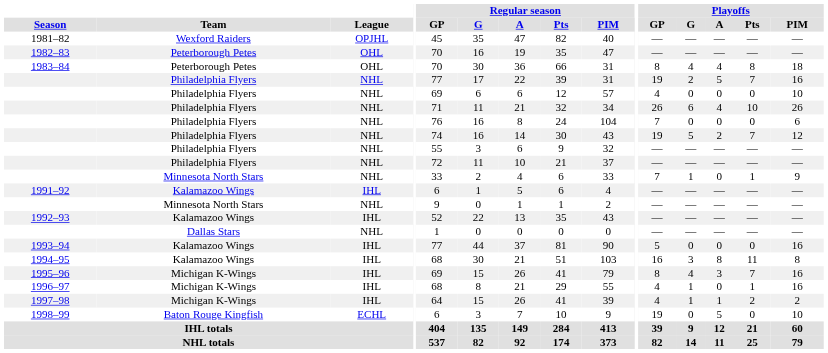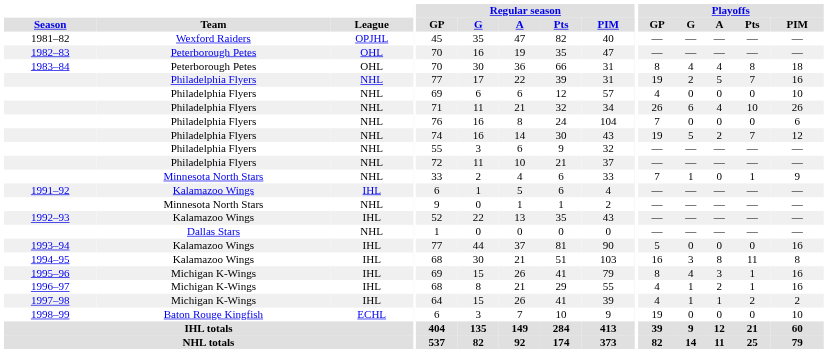 <table border="0" cellpadding="1" cellspacing="0" style="text-align:center; width:75%">
 <tr bgcolor="#e0e0e0">
 <th colspan="3" bgcolor="#ffffff"></th>
 <th rowspan="99" bgcolor="#ffffff"></th>
 <th colspan="5"><a href='#'>Regular season</a></th>
 <th rowspan="99" bgcolor="#ffffff"></th>
 <th colspan="5"><a href='#'>Playoffs</a></th>
 </tr>
 <tr bgcolor="#e0e0e0">
 <th><a href='#'>Season</a></th>
 <th>Team</th>
 <th>League</th>
 <th>GP</th>
 <th><a href='#'>G</a></th>
 <th><a href='#'>A</a></th>
 <th><a href='#'>Pts</a></th>
 <th><a href='#'>PIM</a></th>
 <th>GP</th>
 <th>G</th>
 <th>A</th>
 <th>Pts</th>
 <th>PIM</th>
 </tr>
 <tr>
 <td>1981–82</td>
 <td><a href='#'>Wexford Raiders</a></td>
 <td><a href='#'>OPJHL</a></td>
 <td>45</td>
 <td>35</td>
 <td>47</td>
 <td>82</td>
 <td>40</td>
 <td>—</td>
 <td>—</td>
 <td>—</td>
 <td>—</td>
 <td>—</td>
 </tr>
 <tr bgcolor="#f0f0f0">
 <td><a href='#'>1982–83</a></td>
 <td><a href='#'>Peterborough Petes</a></td>
 <td><a href='#'>OHL</a></td>
 <td>70</td>
 <td>16</td>
 <td>19</td>
 <td>35</td>
 <td>47</td>
 <td>—</td>
 <td>—</td>
 <td>—</td>
 <td>—</td>
 <td>—</td>
 </tr>
 <tr>
 <td><a href='#'>1983–84</a></td>
 <td>Peterborough Petes</td>
 <td>OHL</td>
 <td>70</td>
 <td>30</td>
 <td>36</td>
 <td>66</td>
 <td>31</td>
 <td>8</td>
 <td>4</td>
 <td>4</td>
 <td>8</td>
 <td>18</td>
 </tr>
 <tr bgcolor="#f0f0f0">
 <td></td>
 <td><a href='#'>Philadelphia Flyers</a></td>
 <td><a href='#'>NHL</a></td>
 <td>77</td>
 <td>17</td>
 <td>22</td>
 <td>39</td>
 <td>31</td>
 <td>19</td>
 <td>2</td>
 <td>5</td>
 <td>7</td>
 <td>16</td>
 </tr>
 <tr>
 <td></td>
 <td>Philadelphia Flyers</td>
 <td>NHL</td>
 <td>69</td>
 <td>6</td>
 <td>6</td>
 <td>12</td>
 <td>57</td>
 <td>4</td>
 <td>0</td>
 <td>0</td>
 <td>0</td>
 <td>10</td>
 </tr>
 <tr bgcolor="#f0f0f0">
 <td></td>
 <td>Philadelphia Flyers</td>
 <td>NHL</td>
 <td>71</td>
 <td>11</td>
 <td>21</td>
 <td>32</td>
 <td>34</td>
 <td>26</td>
 <td>6</td>
 <td>4</td>
 <td>10</td>
 <td>26</td>
 </tr>
 <tr>
 <td></td>
 <td>Philadelphia Flyers</td>
 <td>NHL</td>
 <td>76</td>
 <td>16</td>
 <td>8</td>
 <td>24</td>
 <td>104</td>
 <td>7</td>
 <td>0</td>
 <td>0</td>
 <td>0</td>
 <td>6</td>
 </tr>
 <tr bgcolor="#f0f0f0">
 <td></td>
 <td>Philadelphia Flyers</td>
 <td>NHL</td>
 <td>74</td>
 <td>16</td>
 <td>14</td>
 <td>30</td>
 <td>43</td>
 <td>19</td>
 <td>5</td>
 <td>2</td>
 <td>7</td>
 <td>12</td>
 </tr>
 <tr>
 <td></td>
 <td>Philadelphia Flyers</td>
 <td>NHL</td>
 <td>55</td>
 <td>3</td>
 <td>6</td>
 <td>9</td>
 <td>32</td>
 <td>—</td>
 <td>—</td>
 <td>—</td>
 <td>—</td>
 <td>—</td>
 </tr>
 <tr bgcolor="#f0f0f0">
 <td></td>
 <td>Philadelphia Flyers</td>
 <td>NHL</td>
 <td>72</td>
 <td>11</td>
 <td>10</td>
 <td>21</td>
 <td>37</td>
 <td>—</td>
 <td>—</td>
 <td>—</td>
 <td>—</td>
 <td>—</td>
 </tr>
 <tr>
 <td></td>
 <td><a href='#'>Minnesota North Stars</a></td>
 <td>NHL</td>
 <td>33</td>
 <td>2</td>
 <td>4</td>
 <td>6</td>
 <td>33</td>
 <td>7</td>
 <td>1</td>
 <td>0</td>
 <td>1</td>
 <td>9</td>
 </tr>
 <tr bgcolor="#f0f0f0">
 <td><a href='#'>1991–92</a></td>
 <td><a href='#'>Kalamazoo Wings</a></td>
 <td><a href='#'>IHL</a></td>
 <td>6</td>
 <td>1</td>
 <td>5</td>
 <td>6</td>
 <td>4</td>
 <td>—</td>
 <td>—</td>
 <td>—</td>
 <td>—</td>
 <td>—</td>
 </tr>
 <tr>
 <td></td>
 <td>Minnesota North Stars</td>
 <td>NHL</td>
 <td>9</td>
 <td>0</td>
 <td>1</td>
 <td>1</td>
 <td>2</td>
 <td>—</td>
 <td>—</td>
 <td>—</td>
 <td>—</td>
 <td>—</td>
 </tr>
 <tr bgcolor="#f0f0f0">
 <td><a href='#'>1992–93</a></td>
 <td>Kalamazoo Wings</td>
 <td>IHL</td>
 <td>52</td>
 <td>22</td>
 <td>13</td>
 <td>35</td>
 <td>43</td>
 <td>—</td>
 <td>—</td>
 <td>—</td>
 <td>—</td>
 <td>—</td>
 </tr>
 <tr>
 <td></td>
 <td><a href='#'>Dallas Stars</a></td>
 <td>NHL</td>
 <td>1</td>
 <td>0</td>
 <td>0</td>
 <td>0</td>
 <td>0</td>
 <td>—</td>
 <td>—</td>
 <td>—</td>
 <td>—</td>
 <td>—</td>
 </tr>
 <tr bgcolor="#f0f0f0">
 <td><a href='#'>1993–94</a></td>
 <td>Kalamazoo Wings</td>
 <td>IHL</td>
 <td>77</td>
 <td>44</td>
 <td>37</td>
 <td>81</td>
 <td>90</td>
 <td>5</td>
 <td>0</td>
 <td>0</td>
 <td>0</td>
 <td>16</td>
 </tr>
 <tr>
 <td><a href='#'>1994–95</a></td>
 <td>Kalamazoo Wings</td>
 <td>IHL</td>
 <td>68</td>
 <td>30</td>
 <td>21</td>
 <td>51</td>
 <td>103</td>
 <td>16</td>
 <td>3</td>
 <td>8</td>
 <td>11</td>
 <td>8</td>
 </tr>
 <tr bgcolor="#f0f0f0">
 <td><a href='#'>1995–96</a></td>
 <td>Michigan K-Wings</td>
 <td>IHL</td>
 <td>69</td>
 <td>15</td>
 <td>26</td>
 <td>41</td>
 <td>79</td>
 <td>8</td>
 <td>4</td>
 <td>3</td>
-<td>7</td>
+<td>1</td>
 <td>16</td>
 </tr>
 <tr>
 <td><a href='#'>1996–97</a></td>
 <td>Michigan K-Wings</td>
 <td>IHL</td>
 <td>68</td>
 <td>8</td>
 <td>21</td>
 <td>29</td>
 <td>55</td>
 <td>4</td>
 <td>1</td>
-<td>0</td>
+<td>2</td>
 <td>1</td>
 <td>16</td>
 </tr>
 <tr bgcolor="#f0f0f0">
 <td><a href='#'>1997–98</a></td>
 <td>Michigan K-Wings</td>
 <td>IHL</td>
 <td>64</td>
 <td>15</td>
 <td>26</td>
 <td>41</td>
 <td>39</td>
 <td>4</td>
 <td>1</td>
 <td>1</td>
 <td>2</td>
 <td>2</td>
 </tr>
 <tr>
 <td><a href='#'>1998–99</a></td>
 <td><a href='#'>Baton Rouge Kingfish</a></td>
 <td><a href='#'>ECHL</a></td>
 <td>6</td>
 <td>3</td>
 <td>7</td>
 <td>10</td>
 <td>9</td>
 <td>19</td>
 <td>0</td>
-<td>5</td>
+<td>0</td>
 <td>0</td>
 <td>10</td>
 </tr>
 <tr bgcolor="#e0e0e0">
 <th colspan="3">IHL totals</th>
 <th>404</th>
 <th>135</th>
 <th>149</th>
 <th>284</th>
 <th>413</th>
 <th>39</th>
 <th>9</th>
 <th>12</th>
 <th>21</th>
 <th>60</th>
 </tr>
 <tr bgcolor="#e0e0e0">
 <th colspan="3">NHL totals</th>
 <th>537</th>
 <th>82</th>
 <th>92</th>
 <th>174</th>
 <th>373</th>
 <th>82</th>
 <th>14</th>
 <th>11</th>
 <th>25</th>
 <th>79</th>
 </tr>
 </table>
